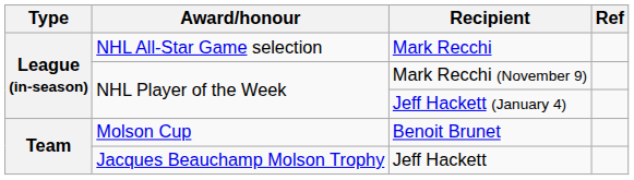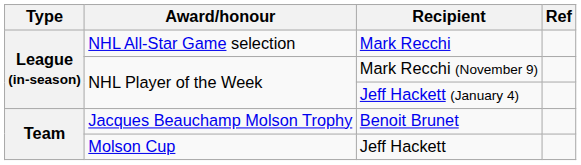 <table class="wikitable">
 <tr>
 <th scope="col">Type</th>
 <th scope="col">Award/honour</th>
 <th scope="col">Recipient</th>
 <th scope="col">Ref</th>
 </tr>
 <tr>
 <th scope="row" rowspan="3">League<br><small>(in-season)</small></th>
 <td><a href='#'>NHL All-Star Game</a> selection</td>
 <td><a href='#'>Mark Recchi</a></td>
 <td></td>
 </tr>
 <tr>
 <td rowspan="2">NHL Player of the Week</td>
 <td>Mark Recchi <small>(November 9)</small></td>
 <td></td>
 </tr>
 <tr>
 <td><a href='#'>Jeff Hackett</a> <small>(January 4)</small></td>
 <td></td>
 </tr>
 <tr>
 <th scope="row" rowspan="2">Team</th>
-<td><a href='#'>Molson Cup</a></td>
+<td><a href='#'>Jacques Beauchamp Molson Trophy</a></td>
 <td><a href='#'>Benoit Brunet</a></td>
 <td></td>
 </tr>
 <tr>
-<td><a href='#'>Jacques Beauchamp Molson Trophy</a></td>
+<td><a href='#'>Molson Cup</a></td>
 <td>Jeff Hackett</td>
 <td></td>
 </tr>
 </table>
